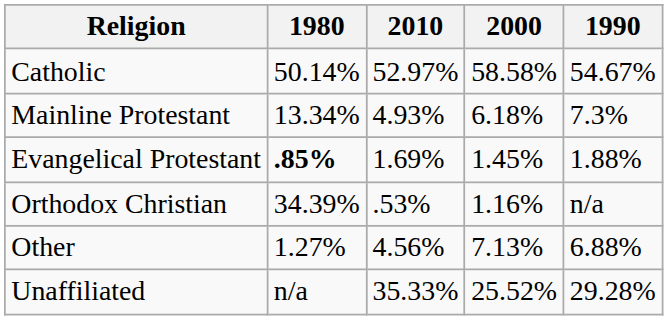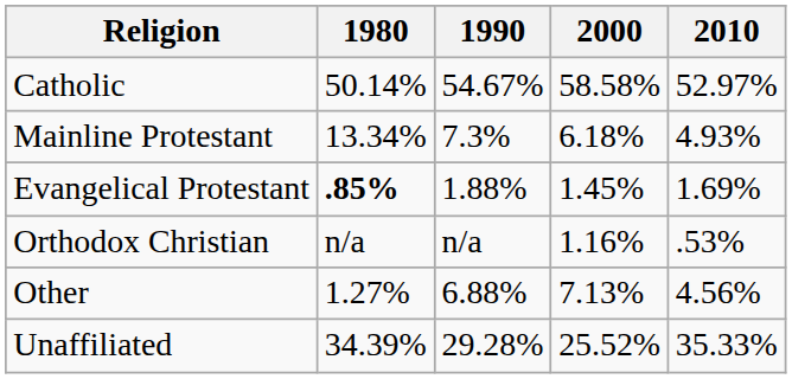 <table class="wikitable">
 <tr>
 <th>Religion</th>
 <th>1980</th>
+<th>1990</th>
+<th>2000</th>
 <th>2010</th>
-<th>2000</th>
-<th>1990</th>
 </tr>
 <tr>
 <td>Catholic</td>
 <td>50.14%</td>
+<td>54.67%</td>
+<td>58.58%</td>
 <td>52.97%</td>
-<td>58.58%</td>
-<td>54.67%</td>
 </tr>
 <tr>
 <td>Mainline Protestant</td>
 <td>13.34%</td>
+<td>7.3%</td>
+<td>6.18%</td>
 <td>4.93%</td>
-<td>6.18%</td>
-<td>7.3%</td>
 </tr>
 <tr>
 <td>Evangelical Protestant</td>
 <td><strong>.85%</strong></td>
+<td>1.88%</td>
+<td>1.45%</td>
 <td>1.69%</td>
-<td>1.45%</td>
-<td>1.88%</td>
 </tr>
 <tr>
 <td>Orthodox Christian</td>
-<td>34.39%</td>
+<td>n/a</td>
+<td>n/a</td>
+<td>1.16%</td>
 <td>.53%</td>
-<td>1.16%</td>
-<td>n/a</td>
 </tr>
 <tr>
 <td>Other</td>
 <td>1.27%</td>
+<td>6.88%</td>
+<td>7.13%</td>
 <td>4.56%</td>
-<td>7.13%</td>
-<td>6.88%</td>
 </tr>
 <tr>
 <td>Unaffiliated</td>
-<td>n/a</td>
+<td>34.39%</td>
+<td>29.28%</td>
+<td>25.52%</td>
 <td>35.33%</td>
-<td>25.52%</td>
-<td>29.28%</td>
 </tr>
 </table>
